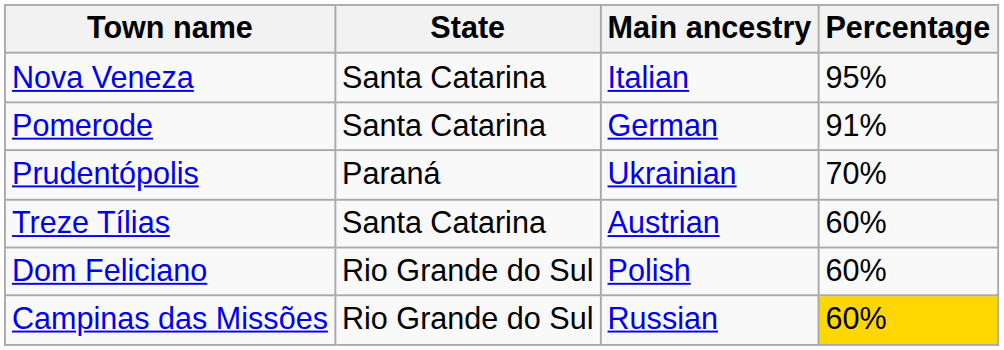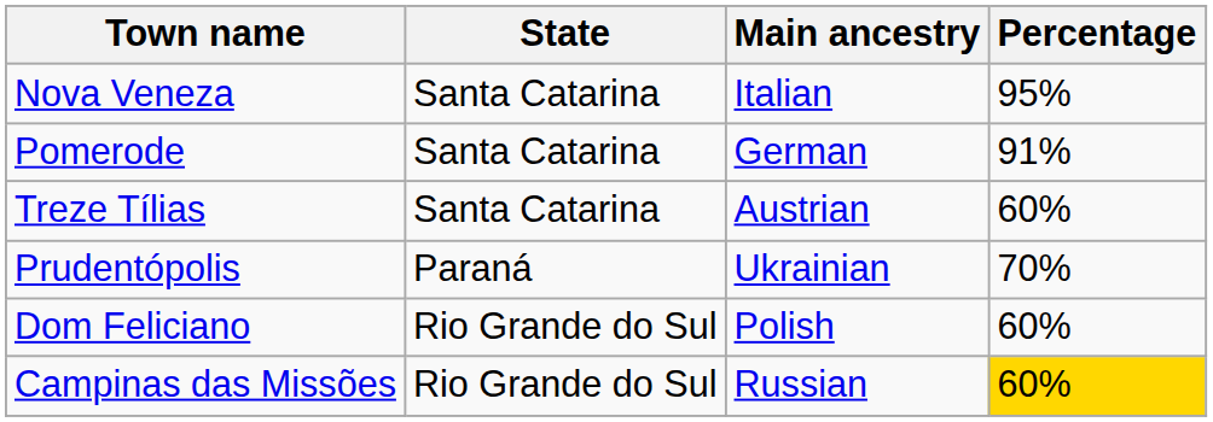 <table class="wikitable">
 <tr>
 <th>Town name</th>
 <th>State</th>
 <th>Main ancestry</th>
 <th>Percentage</th>
 </tr>
 <tr>
 <td><a href='#'>Nova Veneza</a></td>
 <td>Santa Catarina</td>
 <td><a href='#'>Italian</a></td>
 <td>95%</td>
 </tr>
 <tr>
 <td><a href='#'>Pomerode</a></td>
 <td>Santa Catarina</td>
 <td><a href='#'>German</a></td>
 <td>91%</td>
 </tr>
 <tr>
+<td><a href='#'>Treze Tílias</a></td>
+<td>Santa Catarina</td>
+<td><a href='#'>Austrian</a></td>
+<td>60%</td>
+</tr>
+<tr>
 <td><a href='#'>Prudentópolis</a></td>
 <td>Paraná</td>
 <td><a href='#'>Ukrainian</a></td>
 <td>70%</td>
-</tr>
-<tr>
-<td><a href='#'>Treze Tílias</a></td>
-<td>Santa Catarina</td>
-<td><a href='#'>Austrian</a></td>
-<td>60%</td>
 </tr>
 <tr>
 <td><a href='#'>Dom Feliciano</a></td>
 <td>Rio Grande do Sul</td>
 <td><a href='#'>Polish</a></td>
 <td>60%</td>
 </tr>
 <tr>
 <td><a href='#'>Campinas das Missões</a></td>
 <td>Rio Grande do Sul</td>
 <td><a href='#'>Russian</a></td>
 <td style="background: gold;">60%</td>
 </tr>
 </table>
